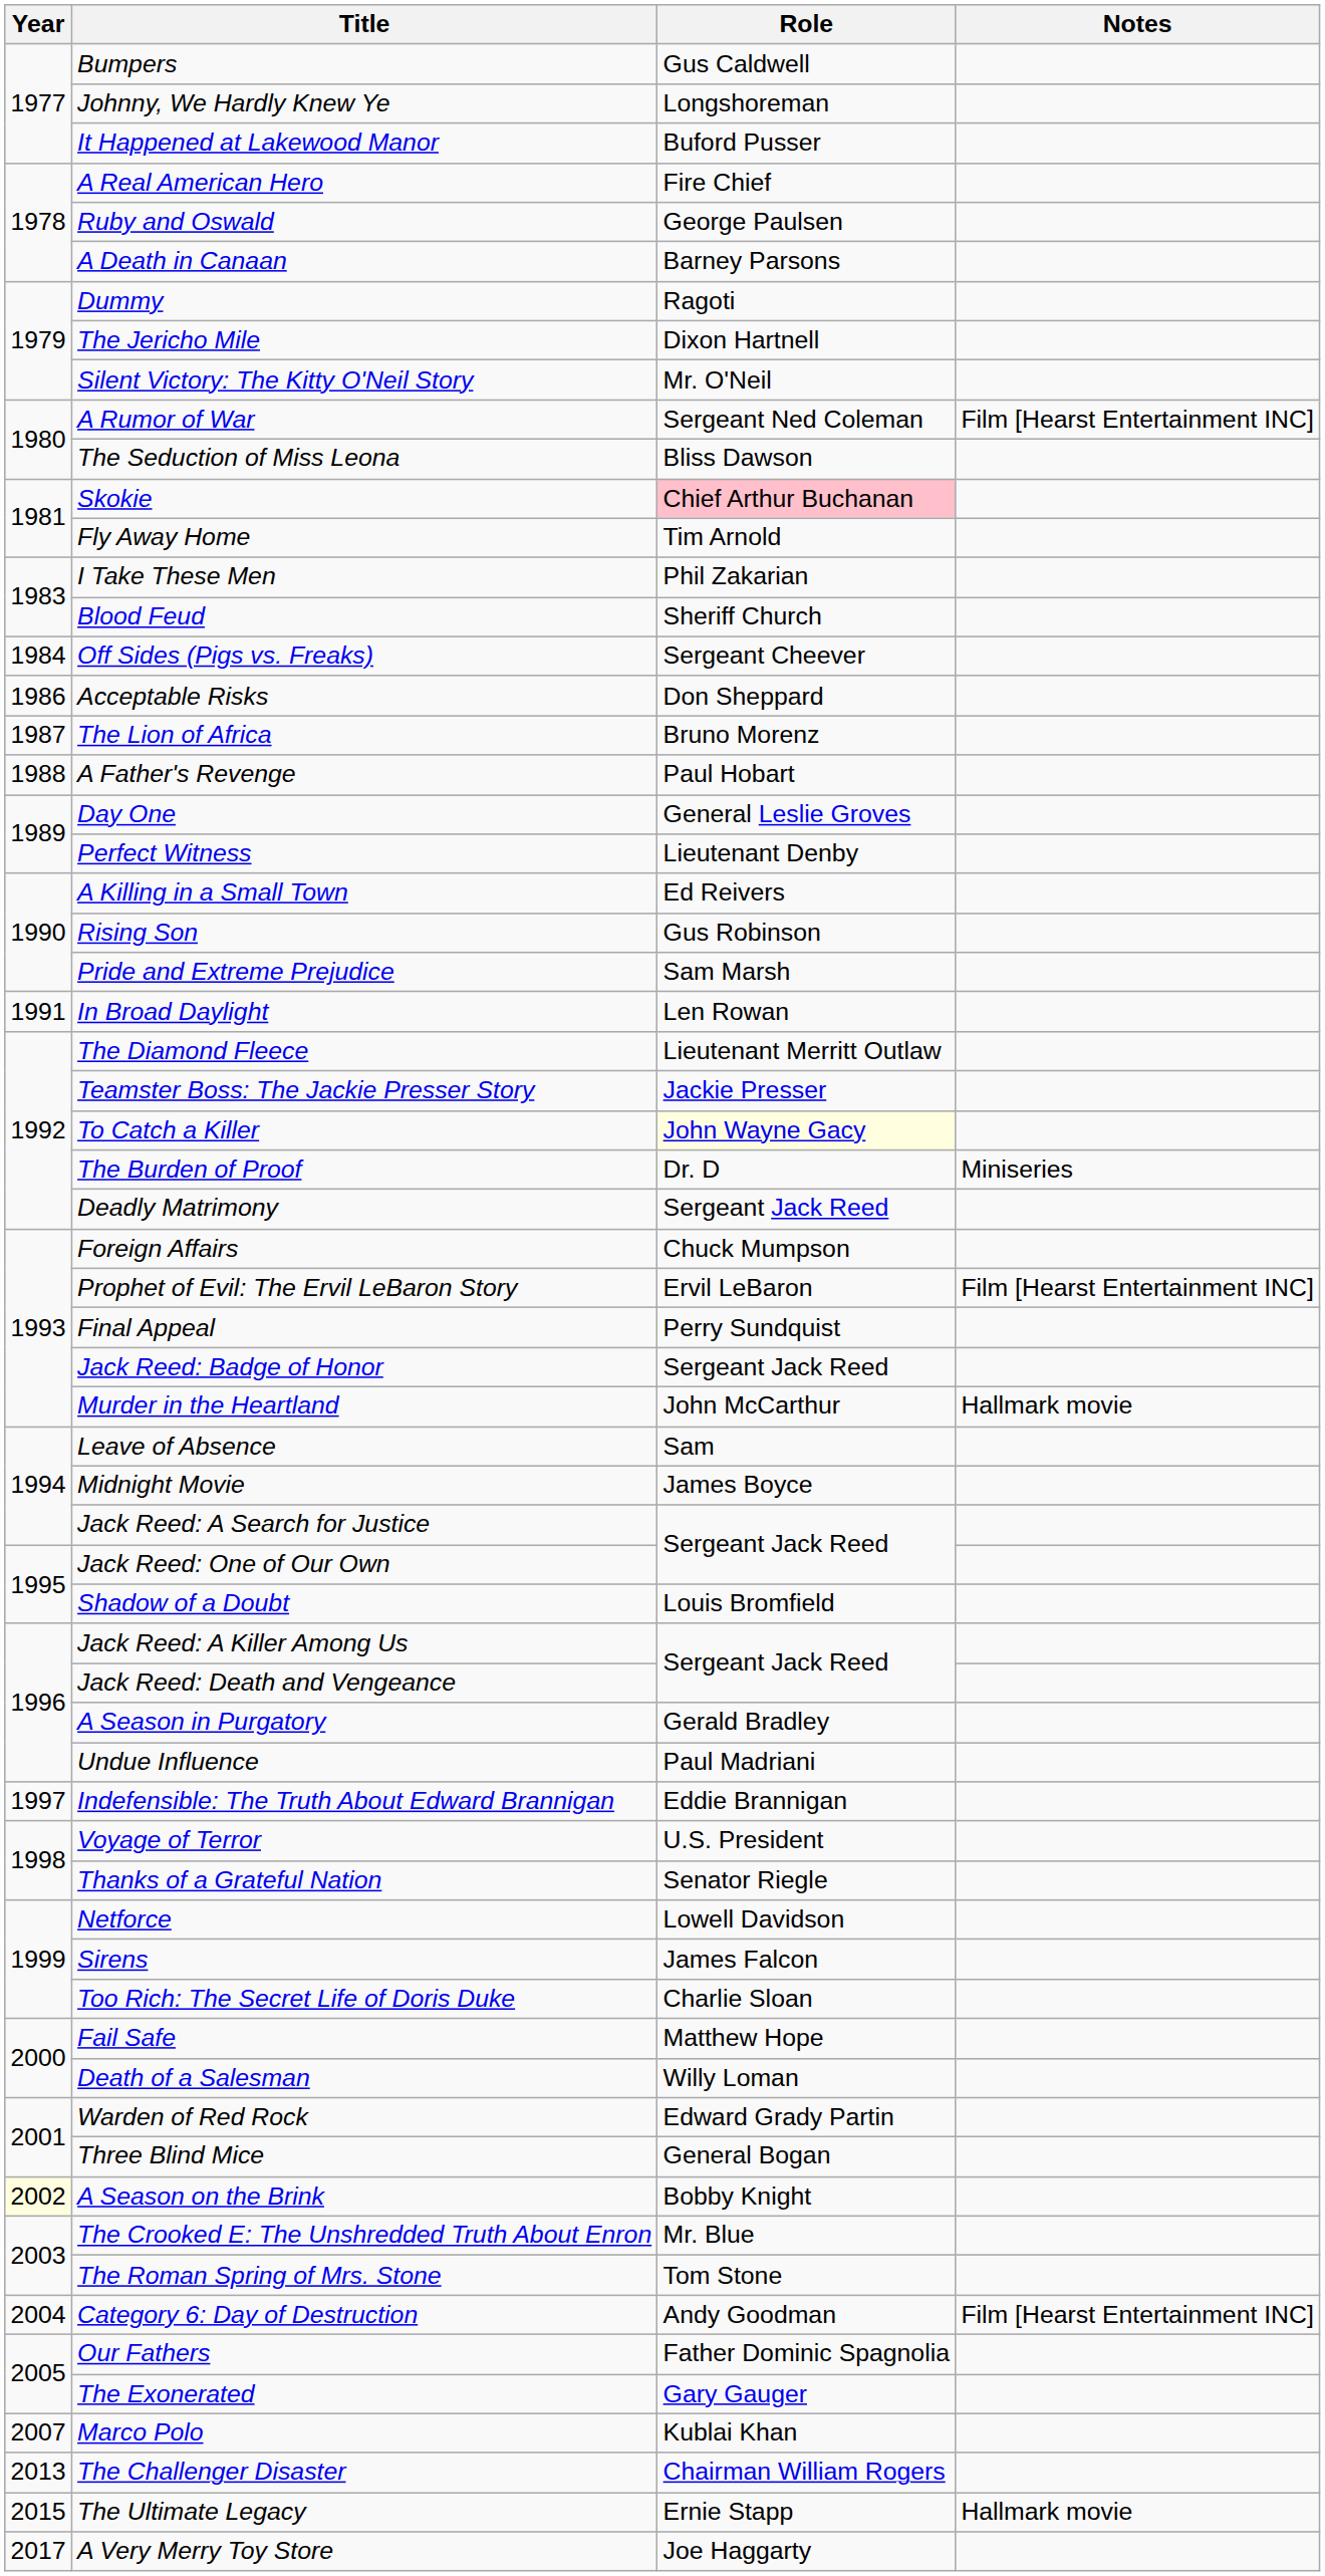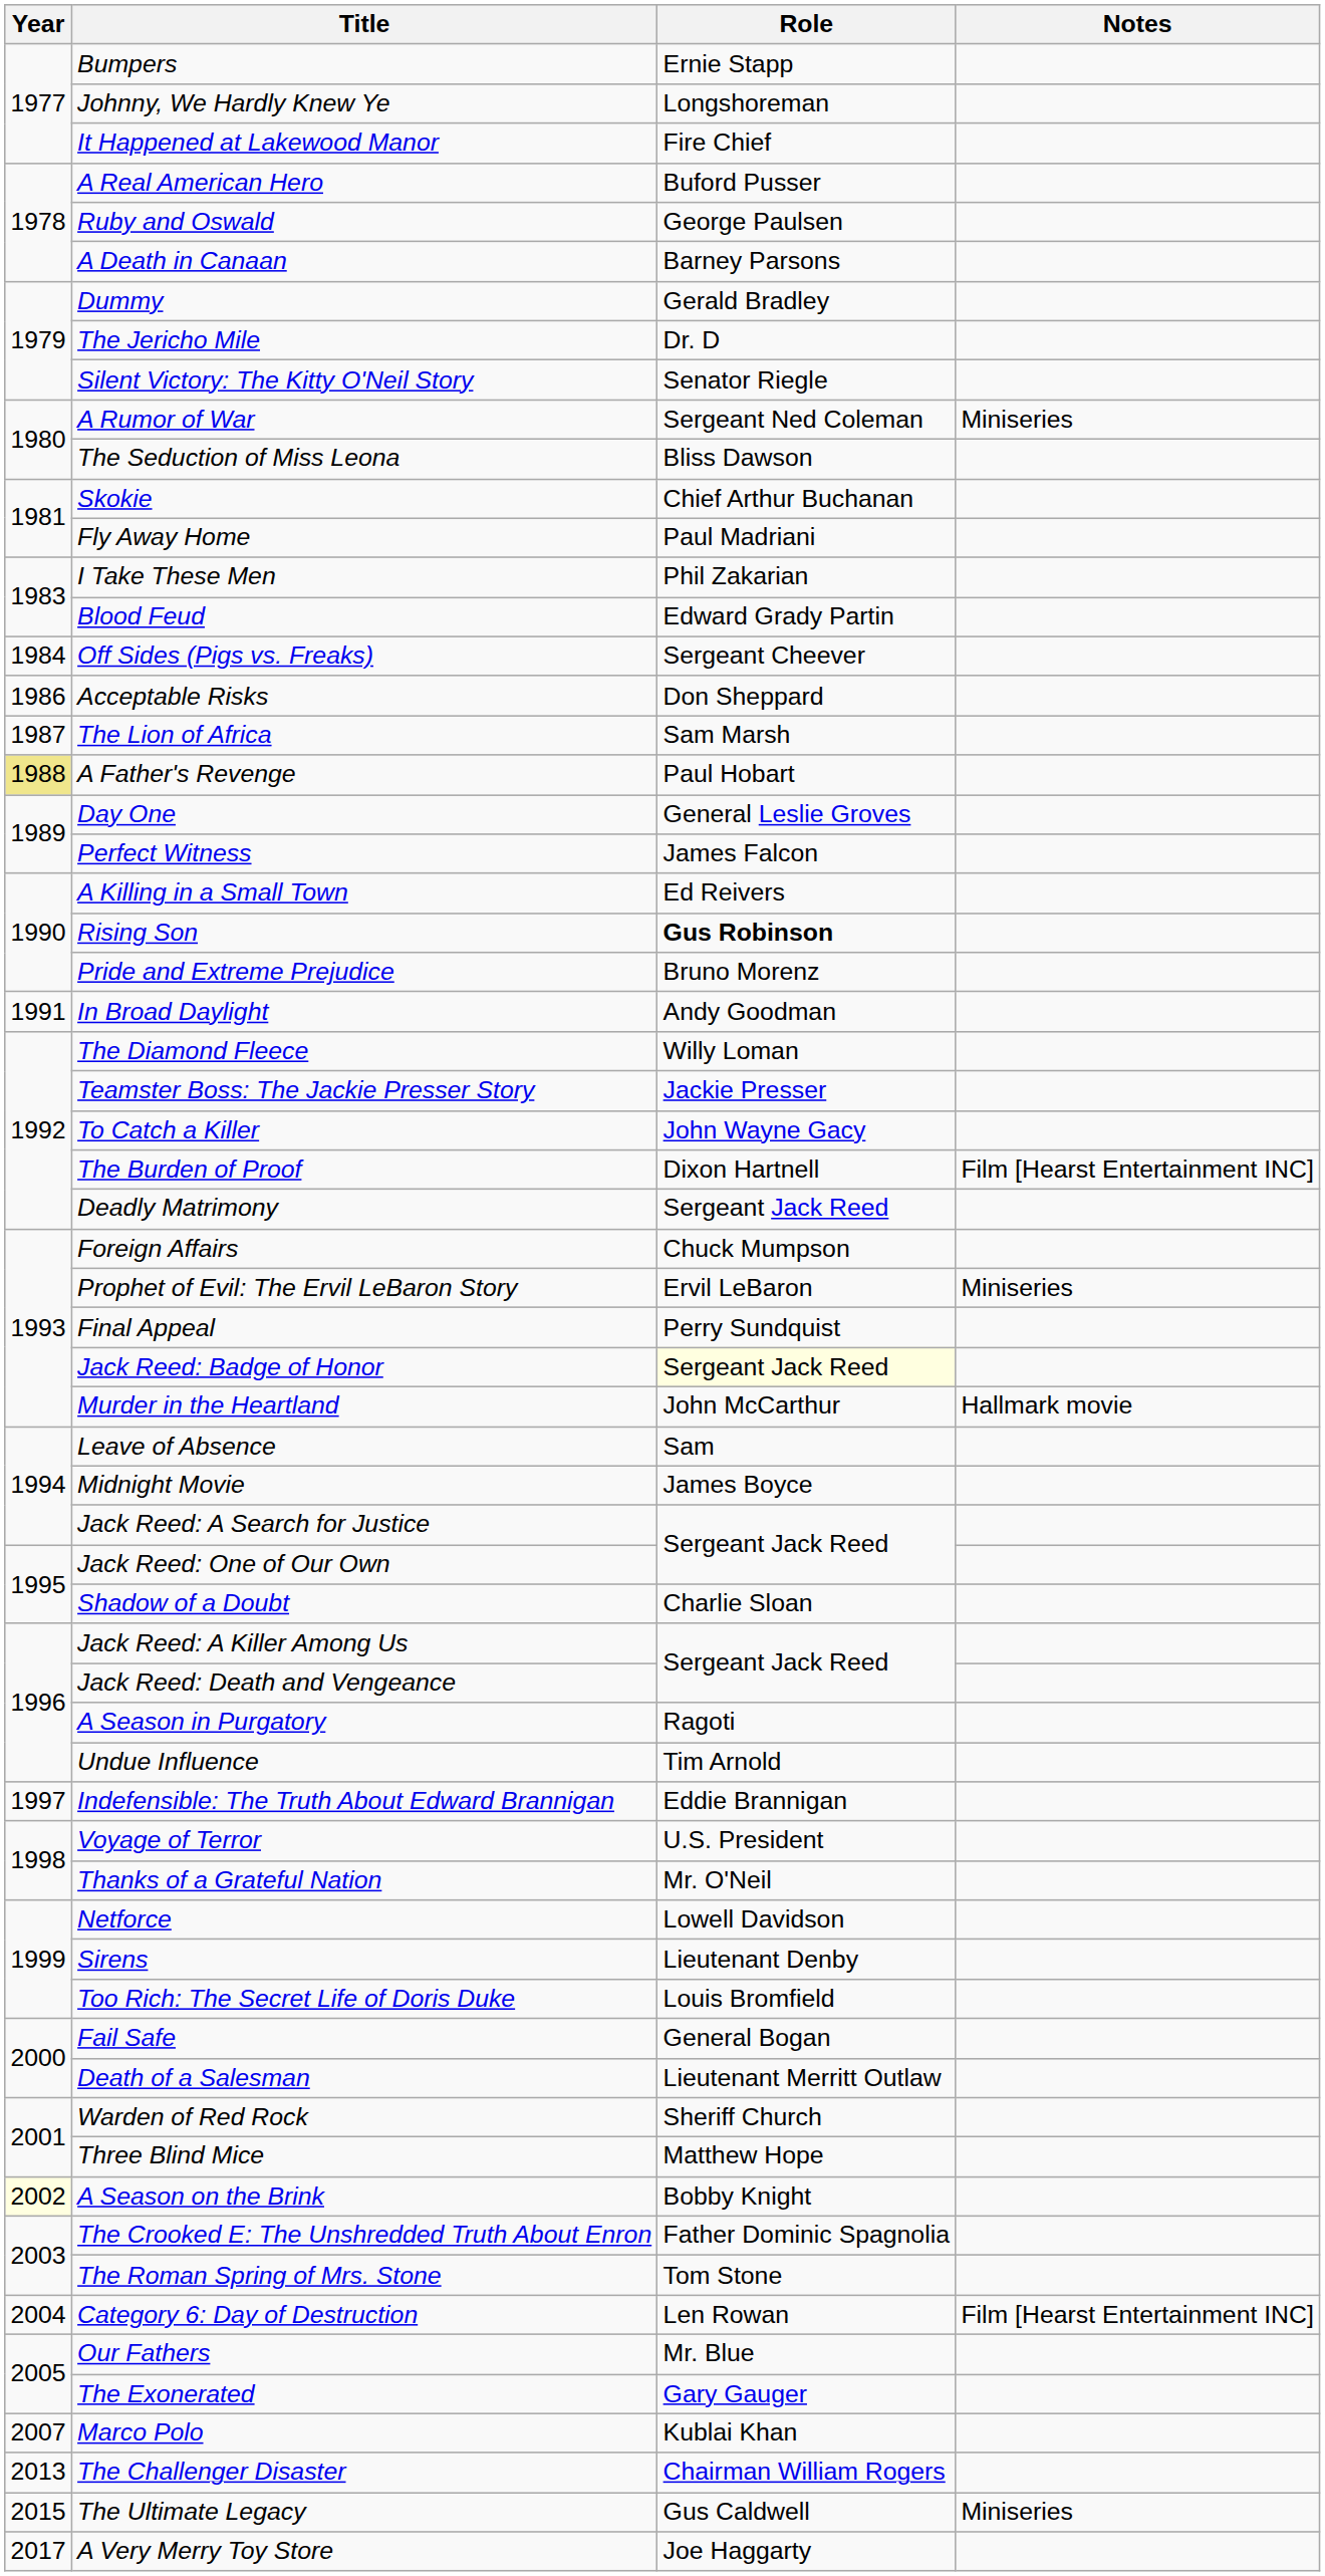 <table class="wikitable sortable">
 <tr>
 <th>Year</th>
 <th>Title</th>
 <th>Role</th>
 <th class="unsortable">Notes</th>
 </tr>
 <tr>
 <td rowspan="3">1977</td>
 <td><em>Bumpers</em></td>
-<td>Gus Caldwell</td>
+<td>Ernie Stapp</td>
 <td></td>
 </tr>
 <tr>
 <td><em>Johnny, We Hardly Knew Ye</em></td>
 <td>Longshoreman</td>
 <td></td>
 </tr>
 <tr>
 <td><em><a href='#'>It Happened at Lakewood Manor</a></em></td>
-<td>Buford Pusser</td>
+<td>Fire Chief</td>
 <td></td>
 </tr>
 <tr>
 <td rowspan="3">1978</td>
 <td><em><a href='#'>A Real American Hero</a></em></td>
-<td>Fire Chief</td>
+<td>Buford Pusser</td>
 <td></td>
 </tr>
 <tr>
 <td><em><a href='#'>Ruby and Oswald</a></em></td>
 <td>George Paulsen</td>
 <td></td>
 </tr>
 <tr>
 <td><em><a href='#'>A Death in Canaan</a></em></td>
 <td>Barney Parsons</td>
 <td></td>
 </tr>
 <tr>
 <td rowspan="3">1979</td>
 <td><em><a href='#'>Dummy</a></em></td>
-<td>Ragoti</td>
+<td>Gerald Bradley</td>
 <td></td>
 </tr>
 <tr>
 <td><em><a href='#'>The Jericho Mile</a></em></td>
-<td>Dixon Hartnell</td>
+<td>Dr. D</td>
 <td></td>
 </tr>
 <tr>
 <td><em><a href='#'>Silent Victory: The Kitty O'Neil Story</a></em></td>
-<td>Mr. O'Neil</td>
+<td>Senator Riegle</td>
 <td></td>
 </tr>
 <tr>
 <td rowspan="2">1980</td>
 <td><em><a href='#'>A Rumor of War</a></em></td>
 <td>Sergeant Ned Coleman</td>
-<td>Film [Hearst Entertainment INC]</td>
+<td>Miniseries</td>
 </tr>
 <tr>
 <td><em>The Seduction of Miss Leona</em></td>
 <td>Bliss Dawson</td>
 <td></td>
 </tr>
 <tr>
 <td rowspan="2">1981</td>
 <td><em><a href='#'>Skokie</a></em></td>
-<td style="background: pink;">Chief Arthur Buchanan</td>
+<td>Chief Arthur Buchanan</td>
 <td></td>
 </tr>
 <tr>
 <td><em>Fly Away Home</em></td>
-<td>Tim Arnold</td>
+<td>Paul Madriani</td>
 <td></td>
 </tr>
 <tr>
 <td rowspan="2">1983</td>
 <td><em>I Take These Men</em></td>
 <td>Phil Zakarian</td>
 <td></td>
 </tr>
 <tr>
 <td><em><a href='#'>Blood Feud</a></em></td>
-<td>Sheriff Church</td>
+<td>Edward Grady Partin</td>
 <td></td>
 </tr>
 <tr>
 <td>1984</td>
 <td><em><a href='#'>Off Sides (Pigs vs. Freaks)</a></em></td>
 <td>Sergeant Cheever</td>
 <td></td>
 </tr>
 <tr>
 <td>1986</td>
 <td><em>Acceptable Risks</em></td>
 <td>Don Sheppard</td>
 <td></td>
 </tr>
 <tr>
 <td>1987</td>
 <td><em><a href='#'>The Lion of Africa</a></em></td>
-<td>Bruno Morenz</td>
+<td>Sam Marsh</td>
 <td></td>
 </tr>
 <tr>
-<td>1988</td>
+<td style="background: khaki;">1988</td>
 <td><em>A Father's Revenge</em></td>
 <td>Paul Hobart</td>
 <td></td>
 </tr>
 <tr>
 <td rowspan="2">1989</td>
 <td><em><a href='#'>Day One</a></em></td>
 <td>General <a href='#'>Leslie Groves</a></td>
 <td></td>
 </tr>
 <tr>
 <td><em><a href='#'>Perfect Witness</a></em></td>
-<td>Lieutenant Denby</td>
+<td>James Falcon</td>
 <td></td>
 </tr>
 <tr>
 <td rowspan="3">1990</td>
 <td><em><a href='#'>A Killing in a Small Town</a></em></td>
 <td>Ed Reivers</td>
 <td></td>
 </tr>
 <tr>
 <td><em><a href='#'>Rising Son</a></em></td>
-<td>Gus Robinson</td>
+<td><strong>Gus Robinson</strong></td>
 <td></td>
 </tr>
 <tr>
 <td><em><a href='#'>Pride and Extreme Prejudice</a></em></td>
-<td>Sam Marsh</td>
+<td>Bruno Morenz</td>
 <td></td>
 </tr>
 <tr>
 <td>1991</td>
 <td><em><a href='#'>In Broad Daylight</a></em></td>
-<td>Len Rowan</td>
+<td>Andy Goodman</td>
 <td></td>
 </tr>
 <tr>
 <td rowspan="5">1992</td>
 <td><em><a href='#'>The Diamond Fleece</a></em></td>
-<td>Lieutenant Merritt Outlaw</td>
+<td>Willy Loman</td>
 <td></td>
 </tr>
 <tr>
 <td><em><a href='#'>Teamster Boss: The Jackie Presser Story</a></em></td>
 <td><a href='#'>Jackie Presser</a></td>
 <td></td>
 </tr>
 <tr>
 <td><em><a href='#'>To Catch a Killer</a></em></td>
-<td style="background: lightyellow;"><a href='#'>John Wayne Gacy</a></td>
+<td><a href='#'>John Wayne Gacy</a></td>
 <td></td>
 </tr>
 <tr>
 <td><em><a href='#'>The Burden of Proof</a></em></td>
-<td>Dr. D</td>
-<td>Miniseries</td>
+<td>Dixon Hartnell</td>
+<td>Film [Hearst Entertainment INC]</td>
 </tr>
 <tr>
 <td><em>Deadly Matrimony</em></td>
 <td>Sergeant <a href='#'>Jack Reed</a></td>
 <td></td>
 </tr>
 <tr>
 <td rowspan="5">1993</td>
 <td><em>Foreign Affairs</em></td>
 <td>Chuck Mumpson</td>
 <td></td>
 </tr>
 <tr>
 <td><em>Prophet of Evil: The Ervil LeBaron Story</em></td>
 <td>Ervil LeBaron</td>
-<td>Film [Hearst Entertainment INC]</td>
+<td>Miniseries</td>
 </tr>
 <tr>
 <td><em>Final Appeal</em></td>
 <td>Perry Sundquist</td>
 <td></td>
 </tr>
 <tr>
 <td><em><a href='#'>Jack Reed: Badge of Honor</a></em></td>
-<td>Sergeant Jack Reed</td>
+<td style="background: lightyellow;">Sergeant Jack Reed</td>
 <td></td>
 </tr>
 <tr>
 <td><em><a href='#'>Murder in the Heartland</a></em></td>
 <td>John McCarthur</td>
 <td>Hallmark movie</td>
 </tr>
 <tr>
 <td rowspan="3">1994</td>
 <td><em>Leave of Absence</em></td>
 <td>Sam</td>
 <td></td>
 </tr>
 <tr>
 <td><em>Midnight Movie</em></td>
 <td>James Boyce</td>
 <td></td>
 </tr>
 <tr>
 <td><em>Jack Reed: A Search for Justice</em></td>
 <td rowspan="2">Sergeant Jack Reed</td>
 <td></td>
 </tr>
 <tr>
 <td rowspan="2">1995</td>
 <td><em>Jack Reed: One of Our Own</em></td>
 <td></td>
 </tr>
 <tr>
 <td><em><a href='#'>Shadow of a Doubt</a></em></td>
-<td>Louis Bromfield</td>
+<td>Charlie Sloan</td>
 <td></td>
 </tr>
 <tr>
 <td rowspan="4">1996</td>
 <td><em>Jack Reed: A Killer Among Us</em></td>
 <td rowspan="2">Sergeant Jack Reed</td>
 <td></td>
 </tr>
 <tr>
 <td><em>Jack Reed: Death and Vengeance</em></td>
 <td></td>
 </tr>
 <tr>
 <td><em><a href='#'>A Season in Purgatory</a></em></td>
-<td>Gerald Bradley</td>
+<td>Ragoti</td>
 <td></td>
 </tr>
 <tr>
 <td><em>Undue Influence</em></td>
-<td>Paul Madriani</td>
+<td>Tim Arnold</td>
 <td></td>
 </tr>
 <tr>
 <td>1997</td>
 <td><em><a href='#'>Indefensible: The Truth About Edward Brannigan</a></em></td>
 <td>Eddie Brannigan</td>
 <td></td>
 </tr>
 <tr>
 <td rowspan="2">1998</td>
 <td><em><a href='#'>Voyage of Terror</a></em></td>
 <td>U.S. President</td>
 <td></td>
 </tr>
 <tr>
 <td><em><a href='#'>Thanks of a Grateful Nation</a></em></td>
-<td>Senator Riegle</td>
+<td>Mr. O'Neil</td>
 <td></td>
 </tr>
 <tr>
 <td rowspan="3">1999</td>
 <td><em><a href='#'>Netforce</a></em></td>
 <td>Lowell Davidson</td>
 <td></td>
 </tr>
 <tr>
 <td><em><a href='#'>Sirens</a></em></td>
-<td>James Falcon</td>
+<td>Lieutenant Denby</td>
 <td></td>
 </tr>
 <tr>
 <td><em><a href='#'>Too Rich: The Secret Life of Doris Duke</a></em></td>
-<td>Charlie Sloan</td>
+<td>Louis Bromfield</td>
 <td></td>
 </tr>
 <tr>
 <td rowspan="2">2000</td>
 <td><em><a href='#'>Fail Safe</a></em></td>
-<td>Matthew Hope</td>
+<td>General Bogan</td>
 <td></td>
 </tr>
 <tr>
 <td><em><a href='#'>Death of a Salesman</a></em></td>
-<td>Willy Loman</td>
+<td>Lieutenant Merritt Outlaw</td>
 <td></td>
 </tr>
 <tr>
 <td rowspan="2">2001</td>
 <td><em>Warden of Red Rock</em></td>
-<td>Edward Grady Partin</td>
+<td>Sheriff Church</td>
 <td></td>
 </tr>
 <tr>
 <td><em>Three Blind Mice</em></td>
-<td>General Bogan</td>
+<td>Matthew Hope</td>
 <td></td>
 </tr>
 <tr>
 <td style="background: lightyellow;">2002</td>
 <td><em><a href='#'>A Season on the Brink</a></em></td>
 <td>Bobby Knight</td>
 <td></td>
 </tr>
 <tr>
 <td rowspan="2">2003</td>
 <td><em><a href='#'>The Crooked E: The Unshredded Truth About Enron</a></em></td>
-<td>Mr. Blue</td>
+<td>Father Dominic Spagnolia</td>
 <td></td>
 </tr>
 <tr>
 <td><em><a href='#'>The Roman Spring of Mrs. Stone</a></em></td>
 <td>Tom Stone</td>
 <td></td>
 </tr>
 <tr>
 <td>2004</td>
 <td><em><a href='#'>Category 6: Day of Destruction</a></em></td>
-<td>Andy Goodman</td>
+<td>Len Rowan</td>
 <td>Film [Hearst Entertainment INC]</td>
 </tr>
 <tr>
 <td rowspan="2">2005</td>
 <td><em><a href='#'>Our Fathers</a></em></td>
-<td>Father Dominic Spagnolia</td>
+<td>Mr. Blue</td>
 <td></td>
 </tr>
 <tr>
 <td><em><a href='#'>The Exonerated</a></em></td>
 <td><a href='#'>Gary Gauger</a></td>
 <td></td>
 </tr>
 <tr>
 <td>2007</td>
 <td><em><a href='#'>Marco Polo</a></em></td>
 <td>Kublai Khan</td>
 <td></td>
 </tr>
 <tr>
 <td>2013</td>
 <td><em><a href='#'>The Challenger Disaster</a></em></td>
 <td><a href='#'>Chairman William Rogers</a></td>
 <td></td>
 </tr>
 <tr>
 <td>2015</td>
 <td><em>The Ultimate Legacy</em></td>
-<td>Ernie Stapp</td>
-<td>Hallmark movie</td>
+<td>Gus Caldwell</td>
+<td>Miniseries</td>
 </tr>
 <tr>
 <td>2017</td>
 <td><em>A Very Merry Toy Store</em></td>
 <td>Joe Haggarty</td>
 <td></td>
 </tr>
 </table>
